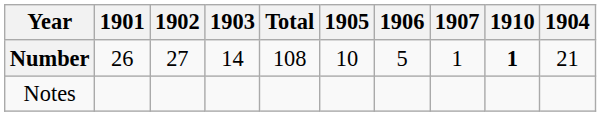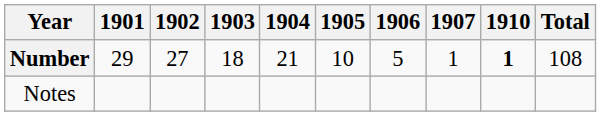 <table class="wikitable" style="text-align: center;">
 <tr>
 <th>Year</th>
 <th>1901</th>
 <th>1902</th>
 <th>1903</th>
-<th>Total</th>
+<th>1904</th>
 <th>1905</th>
 <th>1906</th>
 <th>1907</th>
 <th>1910</th>
-<th>1904</th>
+<th>Total</th>
 </tr>
 <tr>
 <th>Number</th>
-<td>26</td>
+<td>29</td>
 <td>27</td>
-<td>14</td>
-<td>108</td>
+<td>18</td>
+<td>21</td>
 <td>10</td>
 <td>5</td>
 <td>1</td>
 <td><strong>1</strong></td>
-<td>21</td>
+<td>108</td>
 </tr>
 <tr>
 <td>Notes</td>
 <td></td>
 <td></td>
 <td></td>
 <td></td>
 <td></td>
 <td></td>
 <td></td>
 <td></td>
 <td></td>
 </tr>
 </table>
